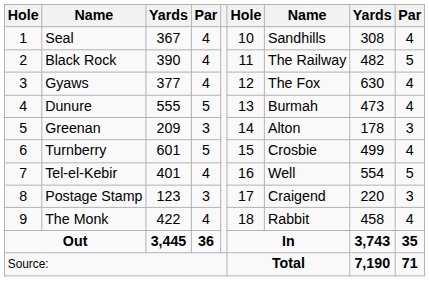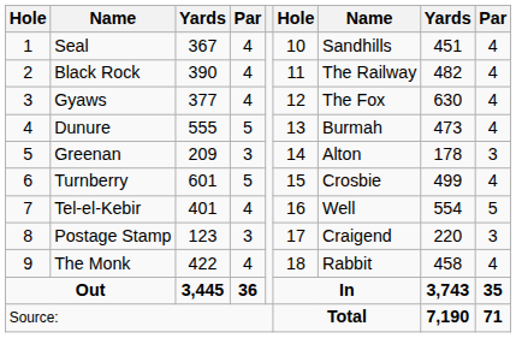 <table class=wikitable style="text-align:center">
 <tr>
 <th>Hole</th>
 <th>Name</th>
 <th>Yards</th>
 <th>Par</th>
 <th></th>
 <th>Hole</th>
 <th>Name</th>
 <th>Yards</th>
 <th>Par</th>
 </tr>
 <tr>
 <td>1</td>
 <td align=left>Seal</td>
 <td>367</td>
 <td>4</td>
 <td rowspan=10></td>
 <td>10</td>
 <td align=left>Sandhills</td>
-<td>308</td>
+<td>451</td>
 <td>4</td>
 </tr>
 <tr>
 <td>2</td>
 <td align=left>Black Rock</td>
 <td>390</td>
 <td>4</td>
 <td>11</td>
 <td align=left>The Railway</td>
 <td>482</td>
-<td>5</td>
+<td>4</td>
 </tr>
 <tr>
 <td>3</td>
 <td align=left>Gyaws</td>
 <td>377</td>
 <td>4</td>
 <td>12</td>
 <td align=left>The Fox</td>
 <td>630</td>
 <td>4</td>
 </tr>
 <tr>
 <td>4</td>
 <td align=left>Dunure</td>
 <td>555</td>
 <td>5</td>
 <td>13</td>
 <td align=left>Burmah</td>
 <td>473</td>
 <td>4</td>
 </tr>
 <tr>
 <td>5</td>
 <td align=left>Greenan</td>
 <td>209</td>
 <td>3</td>
 <td>14</td>
 <td align=left>Alton</td>
 <td>178</td>
 <td>3</td>
 </tr>
 <tr>
 <td>6</td>
 <td align=left>Turnberry</td>
 <td>601</td>
 <td>5</td>
 <td>15</td>
 <td align=left>Crosbie</td>
 <td>499</td>
 <td>4</td>
 </tr>
 <tr>
 <td>7</td>
 <td align=left>Tel-el-Kebir</td>
 <td>401</td>
 <td>4</td>
 <td>16</td>
 <td align=left>Well</td>
 <td>554</td>
 <td>5</td>
 </tr>
 <tr>
 <td>8</td>
 <td align=left>Postage Stamp</td>
 <td>123</td>
 <td>3</td>
 <td>17</td>
 <td align=left>Craigend</td>
 <td>220</td>
 <td>3</td>
 </tr>
 <tr>
 <td>9</td>
 <td align=left>The Monk</td>
 <td>422</td>
 <td>4</td>
 <td>18</td>
 <td align=left>Rabbit</td>
 <td>458</td>
 <td>4</td>
 </tr>
 <tr>
 <td colspan=2><strong>Out</strong></td>
 <td><strong>3,445</strong></td>
 <td><strong>36</strong></td>
 <td colspan=2><strong>In</strong></td>
 <td><strong>3,743</strong></td>
 <td><strong>35</strong></td>
 </tr>
 <tr>
 <td colspan=5 align=left><small>Source:</small></td>
 <td colspan=2><strong>Total</strong></td>
 <td><strong>7,190</strong></td>
 <td><strong>71</strong></td>
 </tr>
 </table>
